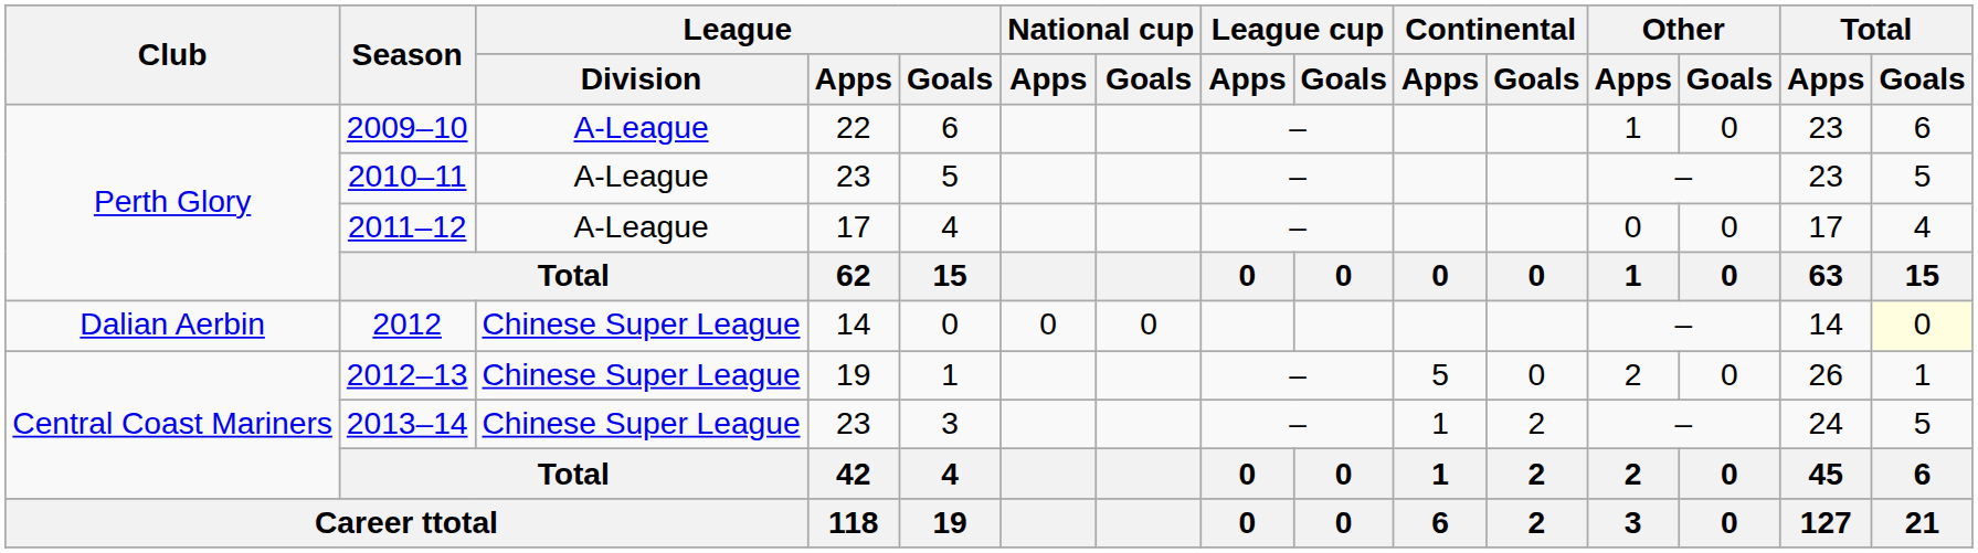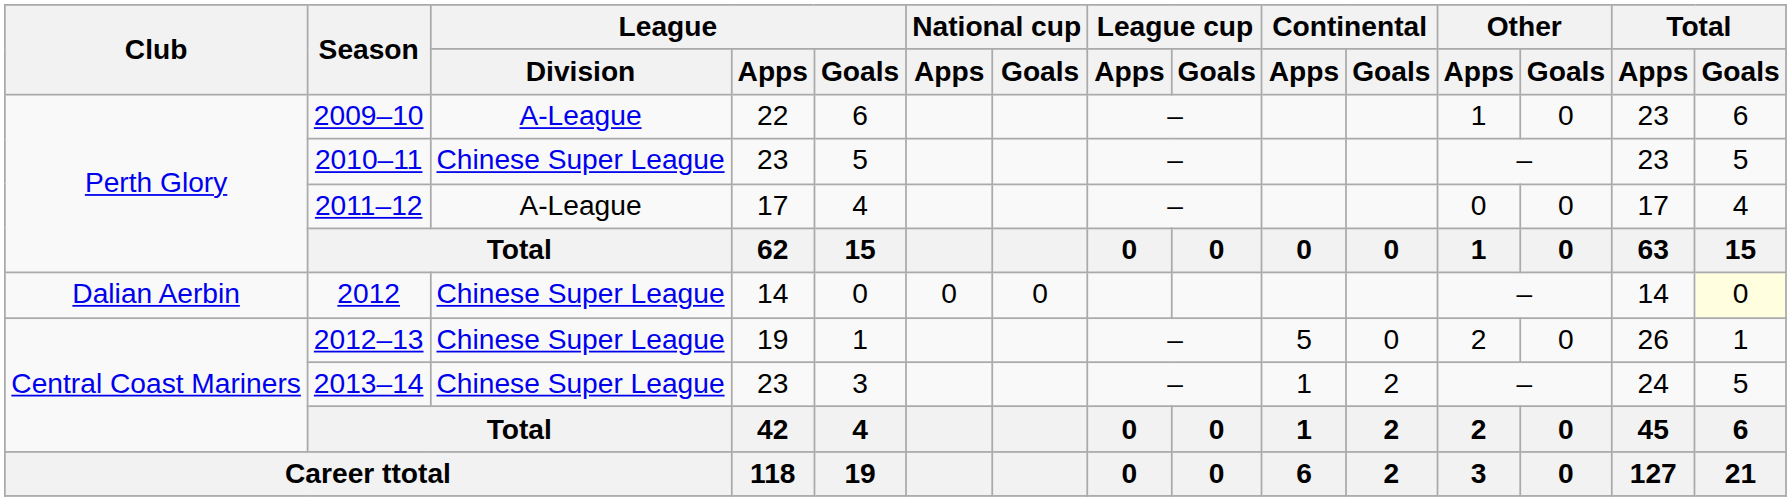 <table class="wikitable" style="text-align:center">
 <tr>
 <th rowspan="2">Club</th>
 <th rowspan="2">Season</th>
 <th colspan="3">League</th>
 <th colspan="2">National cup</th>
 <th colspan="2">League cup</th>
 <th colspan="2">Continental</th>
 <th colspan="2">Other</th>
 <th colspan="2">Total</th>
 </tr>
 <tr>
 <th>Division</th>
 <th>Apps</th>
 <th>Goals</th>
 <th>Apps</th>
 <th>Goals</th>
 <th>Apps</th>
 <th>Goals</th>
 <th>Apps</th>
 <th>Goals</th>
 <th>Apps</th>
 <th>Goals</th>
 <th>Apps</th>
 <th>Goals</th>
 </tr>
 <tr>
 <td rowspan="4"><a href='#'>Perth Glory</a></td>
 <td><a href='#'>2009–10</a></td>
 <td><a href='#'>A-League</a></td>
 <td>22</td>
 <td>6</td>
 <td></td>
 <td></td>
 <td colspan="2">–</td>
 <td></td>
 <td></td>
 <td>1</td>
 <td>0</td>
 <td>23</td>
 <td>6</td>
 </tr>
 <tr>
 <td><a href='#'>2010–11</a></td>
-<td>A-League</td>
+<td><a href='#'>Chinese Super League</a></td>
 <td>23</td>
 <td>5</td>
 <td></td>
 <td></td>
 <td colspan="2">–</td>
 <td></td>
 <td></td>
 <td colspan="2">–</td>
 <td>23</td>
 <td>5</td>
 </tr>
 <tr>
 <td><a href='#'>2011–12</a></td>
 <td>A-League</td>
 <td>17</td>
 <td>4</td>
 <td></td>
 <td></td>
 <td colspan="2">–</td>
 <td></td>
 <td></td>
 <td>0</td>
 <td>0</td>
 <td>17</td>
 <td>4</td>
 </tr>
 <tr>
 <th colspan="2">Total</th>
 <th>62</th>
 <th>15</th>
 <th></th>
 <th></th>
 <th>0</th>
 <th>0</th>
 <th>0</th>
 <th>0</th>
 <th>1</th>
 <th>0</th>
 <th>63</th>
 <th>15</th>
 </tr>
 <tr>
 <td><a href='#'>Dalian Aerbin</a></td>
 <td><a href='#'>2012</a></td>
 <td><a href='#'>Chinese Super League</a></td>
 <td>14</td>
 <td>0</td>
 <td>0</td>
 <td>0</td>
 <td></td>
 <td></td>
 <td></td>
 <td></td>
 <td colspan="2">–</td>
 <td>14</td>
 <td style="background: lightyellow;">0</td>
 </tr>
 <tr>
 <td rowspan="3"><a href='#'>Central Coast Mariners</a></td>
 <td><a href='#'>2012–13</a></td>
 <td><a href='#'>Chinese Super League</a></td>
 <td>19</td>
 <td>1</td>
 <td></td>
 <td></td>
 <td colspan="2">–</td>
 <td>5</td>
 <td>0</td>
 <td>2</td>
 <td>0</td>
 <td>26</td>
 <td>1</td>
 </tr>
 <tr>
 <td><a href='#'>2013–14</a></td>
 <td><a href='#'>Chinese Super League</a></td>
 <td>23</td>
 <td>3</td>
 <td></td>
 <td></td>
 <td colspan="2">–</td>
 <td>1</td>
 <td>2</td>
 <td colspan="2">–</td>
 <td>24</td>
 <td>5</td>
 </tr>
 <tr>
 <th colspan="2">Total</th>
 <th>42</th>
 <th>4</th>
 <th></th>
 <th></th>
 <th>0</th>
 <th>0</th>
 <th>1</th>
 <th>2</th>
 <th>2</th>
 <th>0</th>
 <th>45</th>
 <th>6</th>
 </tr>
 <tr>
 <th colspan="3">Career ttotal</th>
 <th>118</th>
 <th>19</th>
 <th></th>
 <th></th>
 <th>0</th>
 <th>0</th>
 <th>6</th>
 <th>2</th>
 <th>3</th>
 <th>0</th>
 <th>127</th>
 <th>21</th>
 </tr>
 </table>
